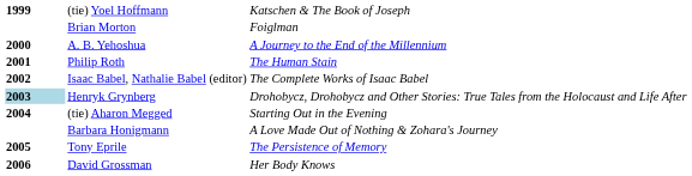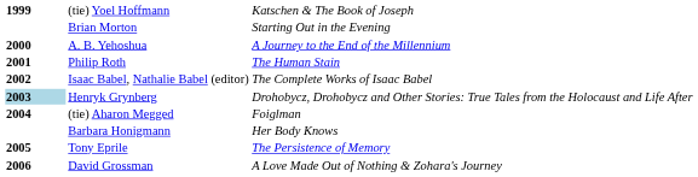 <table>
 <tr>
 <td><strong>1999</strong></td>
 <td>(tie) <a href='#'>Yoel Hoffmann</a></td>
 <td><em>Katschen & The Book of Joseph</em></td>
 </tr>
 <tr>
 <td></td>
 <td><a href='#'>Brian Morton</a></td>
-<td><em>Foiglman</em> </td>
+<td><em>Starting Out in the Evening</em></td>
 </tr>
 <tr>
 <td><strong>2000</strong></td>
 <td><a href='#'>A. B. Yehoshua</a></td>
 <td><em><a href='#'>A Journey to the End of the Millennium</a></em></td>
 </tr>
 <tr>
 <td><strong>2001</strong></td>
 <td><a href='#'>Philip Roth</a></td>
 <td><em><a href='#'>The Human Stain</a></em></td>
 </tr>
 <tr>
 <td><strong>2002</strong></td>
 <td><a href='#'>Isaac Babel</a>, <a href='#'>Nathalie Babel</a> (editor)</td>
 <td><em>The Complete Works of Isaac Babel</em></td>
 </tr>
 <tr>
 <td style="background: lightblue;"><strong>2003</strong></td>
 <td><a href='#'>Henryk Grynberg</a></td>
 <td><em>Drohobycz, Drohobycz and Other Stories: True Tales from the Holocaust and Life After</em></td>
 </tr>
 <tr>
 <td><strong>2004</strong></td>
 <td>(tie) <a href='#'>Aharon Megged</a></td>
-<td><em>Starting Out in the Evening</em></td>
+<td><em>Foiglman</em> </td>
 </tr>
 <tr>
 <td></td>
 <td><a href='#'>Barbara Honigmann</a></td>
-<td><em>A Love Made Out of Nothing & Zohara's Journey</em></td>
+<td><em>Her Body Knows</em></td>
 </tr>
 <tr>
 <td><strong>2005</strong></td>
 <td><a href='#'>Tony Eprile</a></td>
 <td><em><a href='#'>The Persistence of Memory</a></em> </td>
 </tr>
 <tr>
 <td width=75><strong>2006</strong></td>
 <td><a href='#'>David Grossman</a></td>
-<td><em>Her Body Knows</em></td>
+<td><em>A Love Made Out of Nothing & Zohara's Journey</em></td>
 </tr>
 </table>
